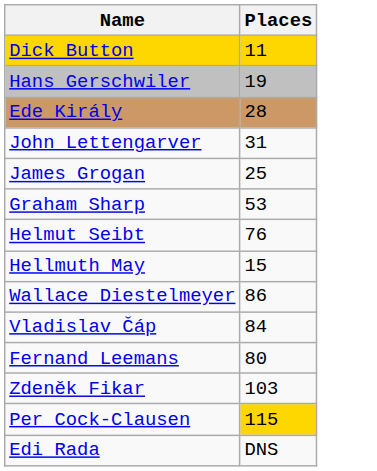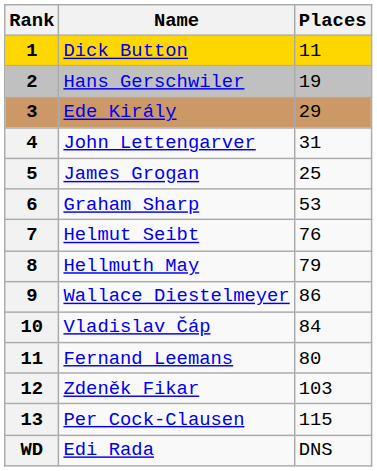 <table class="wikitable">
 <tr>
+<th>Rank</th>
 <th>Name</th>
 <th>Places</th>
 </tr>
 <tr bgcolor=gold>
+<td align=center><strong>1</strong></td>
 <td> <a href='#'>Dick Button</a></td>
 <td>11</td>
 </tr>
 <tr bgcolor=silver>
+<td align=center><strong>2</strong></td>
 <td> <a href='#'>Hans Gerschwiler</a></td>
 <td>19</td>
 </tr>
 <tr bgcolor=cc9966>
+<td align=center><strong>3</strong></td>
 <td> <a href='#'>Ede Király</a></td>
-<td>28</td>
+<td>29</td>
 </tr>
 <tr>
+<th>4</th>
 <td> <a href='#'>John Lettengarver</a></td>
 <td>31</td>
 </tr>
 <tr>
+<th>5</th>
 <td> <a href='#'>James Grogan</a></td>
 <td>25</td>
 </tr>
 <tr>
+<th>6</th>
 <td> <a href='#'>Graham Sharp</a></td>
 <td>53</td>
 </tr>
 <tr>
+<th>7</th>
 <td> <a href='#'>Helmut Seibt</a></td>
 <td>76</td>
 </tr>
 <tr>
+<th>8</th>
 <td> <a href='#'>Hellmuth May</a></td>
-<td>15</td>
+<td>79</td>
 </tr>
 <tr>
+<th>9</th>
 <td> <a href='#'>Wallace Diestelmeyer</a></td>
 <td>86</td>
 </tr>
 <tr>
+<th>10</th>
 <td> <a href='#'>Vladislav Čáp</a></td>
 <td>84</td>
 </tr>
 <tr>
+<th>11</th>
 <td> <a href='#'>Fernand Leemans</a></td>
 <td>80</td>
 </tr>
 <tr>
+<th>12</th>
 <td> <a href='#'>Zdeněk Fikar</a></td>
 <td>103</td>
 </tr>
 <tr>
+<th>13</th>
 <td> <a href='#'>Per Cock-Clausen</a></td>
-<td style="background: gold;">115</td>
+<td>115</td>
 </tr>
 <tr>
+<th>WD</th>
 <td> <a href='#'>Edi Rada</a></td>
 <td>DNS</td>
 </tr>
 </table>
